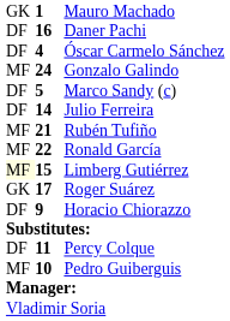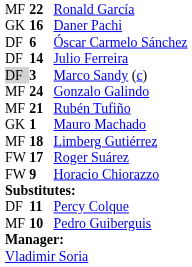 <table style="font-size:90%; margin:0.2em auto;" cellspacing="0" cellpadding="0">
 <tr>
 <th width="25"></th>
 <th width="25"></th>
+</tr>
+<tr>
+<td>MF</td>
+<td><strong>22</strong></td>
+<td> <a href='#'>Ronald García</a></td>
+<td></td>
+</tr>
+<tr>
+<td>GK</td>
+<td><strong>16</strong></td>
+<td> <a href='#'>Daner Pachi</a></td>
+</tr>
+<tr>
+<td>DF</td>
+<td><strong>6</strong></td>
+<td> <a href='#'>Óscar Carmelo Sánchez</a></td>
+</tr>
+<tr>
+<td>DF</td>
+<td><strong>14</strong></td>
+<td> <a href='#'>Julio Ferreira</a></td>
+<td></td>
+</tr>
+<tr>
+<td style="background: lightgrey;">DF</td>
+<td><strong>3</strong></td>
+<td> <a href='#'>Marco Sandy</a> (<a href='#'>c</a>)</td>
+</tr>
+<tr>
+<td>MF</td>
+<td><strong>24</strong></td>
+<td> <a href='#'>Gonzalo Galindo</a></td>
+<td></td>
+</tr>
+<tr>
+<td>MF</td>
+<td><strong>21</strong></td>
+<td> <a href='#'>Rubén Tufiño</a></td>
 </tr>
 <tr>
 <td>GK</td>
 <td><strong>1</strong></td>
 <td> <a href='#'>Mauro Machado</a></td>
 <td></td>
 </tr>
 <tr>
-<td>DF</td>
-<td><strong>16</strong></td>
-<td> <a href='#'>Daner Pachi</a></td>
-</tr>
-<tr>
-<td>DF</td>
-<td><strong>4</strong></td>
-<td> <a href='#'>Óscar Carmelo Sánchez</a></td>
-</tr>
-<tr>
 <td>MF</td>
-<td><strong>24</strong></td>
-<td> <a href='#'>Gonzalo Galindo</a></td>
-<td></td>
-</tr>
-<tr>
-<td>DF</td>
-<td><strong>5</strong></td>
-<td> <a href='#'>Marco Sandy</a> (<a href='#'>c</a>)</td>
-</tr>
-<tr>
-<td>DF</td>
-<td><strong>14</strong></td>
-<td> <a href='#'>Julio Ferreira</a></td>
-<td></td>
-</tr>
-<tr>
-<td>MF</td>
-<td><strong>21</strong></td>
-<td> <a href='#'>Rubén Tufiño</a></td>
-</tr>
-<tr>
-<td>MF</td>
-<td><strong>22</strong></td>
-<td> <a href='#'>Ronald García</a></td>
-<td></td>
-</tr>
-<tr>
-<td style="background: lightyellow;">MF</td>
-<td><strong>15</strong></td>
+<td><strong>18</strong></td>
 <td> <a href='#'>Limberg Gutiérrez</a></td>
 </tr>
 <tr>
-<td>GK</td>
+<td>FW</td>
 <td><strong>17</strong></td>
 <td> <a href='#'>Roger Suárez</a></td>
 </tr>
 <tr>
-<td>DF</td>
+<td>FW</td>
 <td><strong>9</strong></td>
 <td> <a href='#'>Horacio Chiorazzo</a></td>
 </tr>
 <tr>
 <td colspan=3><strong>Substitutes:</strong></td>
 </tr>
 <tr>
 <td>DF</td>
 <td><strong>11</strong></td>
 <td> <a href='#'>Percy Colque</a> </td>
 </tr>
 <tr>
 <td>MF</td>
 <td><strong>10</strong></td>
 <td> <a href='#'>Pedro Guiberguis</a> </td>
 </tr>
 <tr>
 <td colspan=3><strong>Manager:</strong></td>
 </tr>
 <tr>
 <td colspan=4> <a href='#'>Vladimir Soria</a></td>
 </tr>
 </table>
